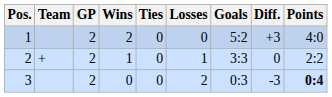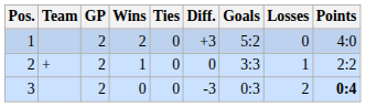 <table class="wikitable">
 <tr>
 <th>Pos.</th>
 <th>Team</th>
 <th>GP</th>
 <th>Wins</th>
 <th>Ties</th>
+<th>Diff.</th>
+<th>Goals</th>
 <th>Losses</th>
-<th>Goals</th>
-<th>Diff.</th>
 <th>Points</th>
 </tr>
 <tr bgcolor="#BCD2EE" align="right">
 <td>1</td>
 <td align="left"></td>
 <td>2</td>
 <td>2</td>
 <td>0</td>
+<td>+3</td>
+<td>5:2</td>
 <td>0</td>
-<td>5:2</td>
-<td>+3</td>
 <td>4:0</td>
 </tr>
 <tr bgcolor="#CAE1FF" align="right">
 <td>2</td>
 <td align="left"> +</td>
 <td>2</td>
 <td>1</td>
 <td>0</td>
+<td>0</td>
+<td>3:3</td>
 <td>1</td>
-<td>3:3</td>
-<td>0</td>
 <td>2:2</td>
 </tr>
 <tr bgcolor="#CAE1FF" align="right">
 <td>3</td>
 <td align="left"></td>
 <td>2</td>
 <td>0</td>
 <td>0</td>
+<td>-3</td>
+<td>0:3</td>
 <td>2</td>
-<td>0:3</td>
-<td>-3</td>
 <td><strong>0:4</strong></td>
 </tr>
 </table>
